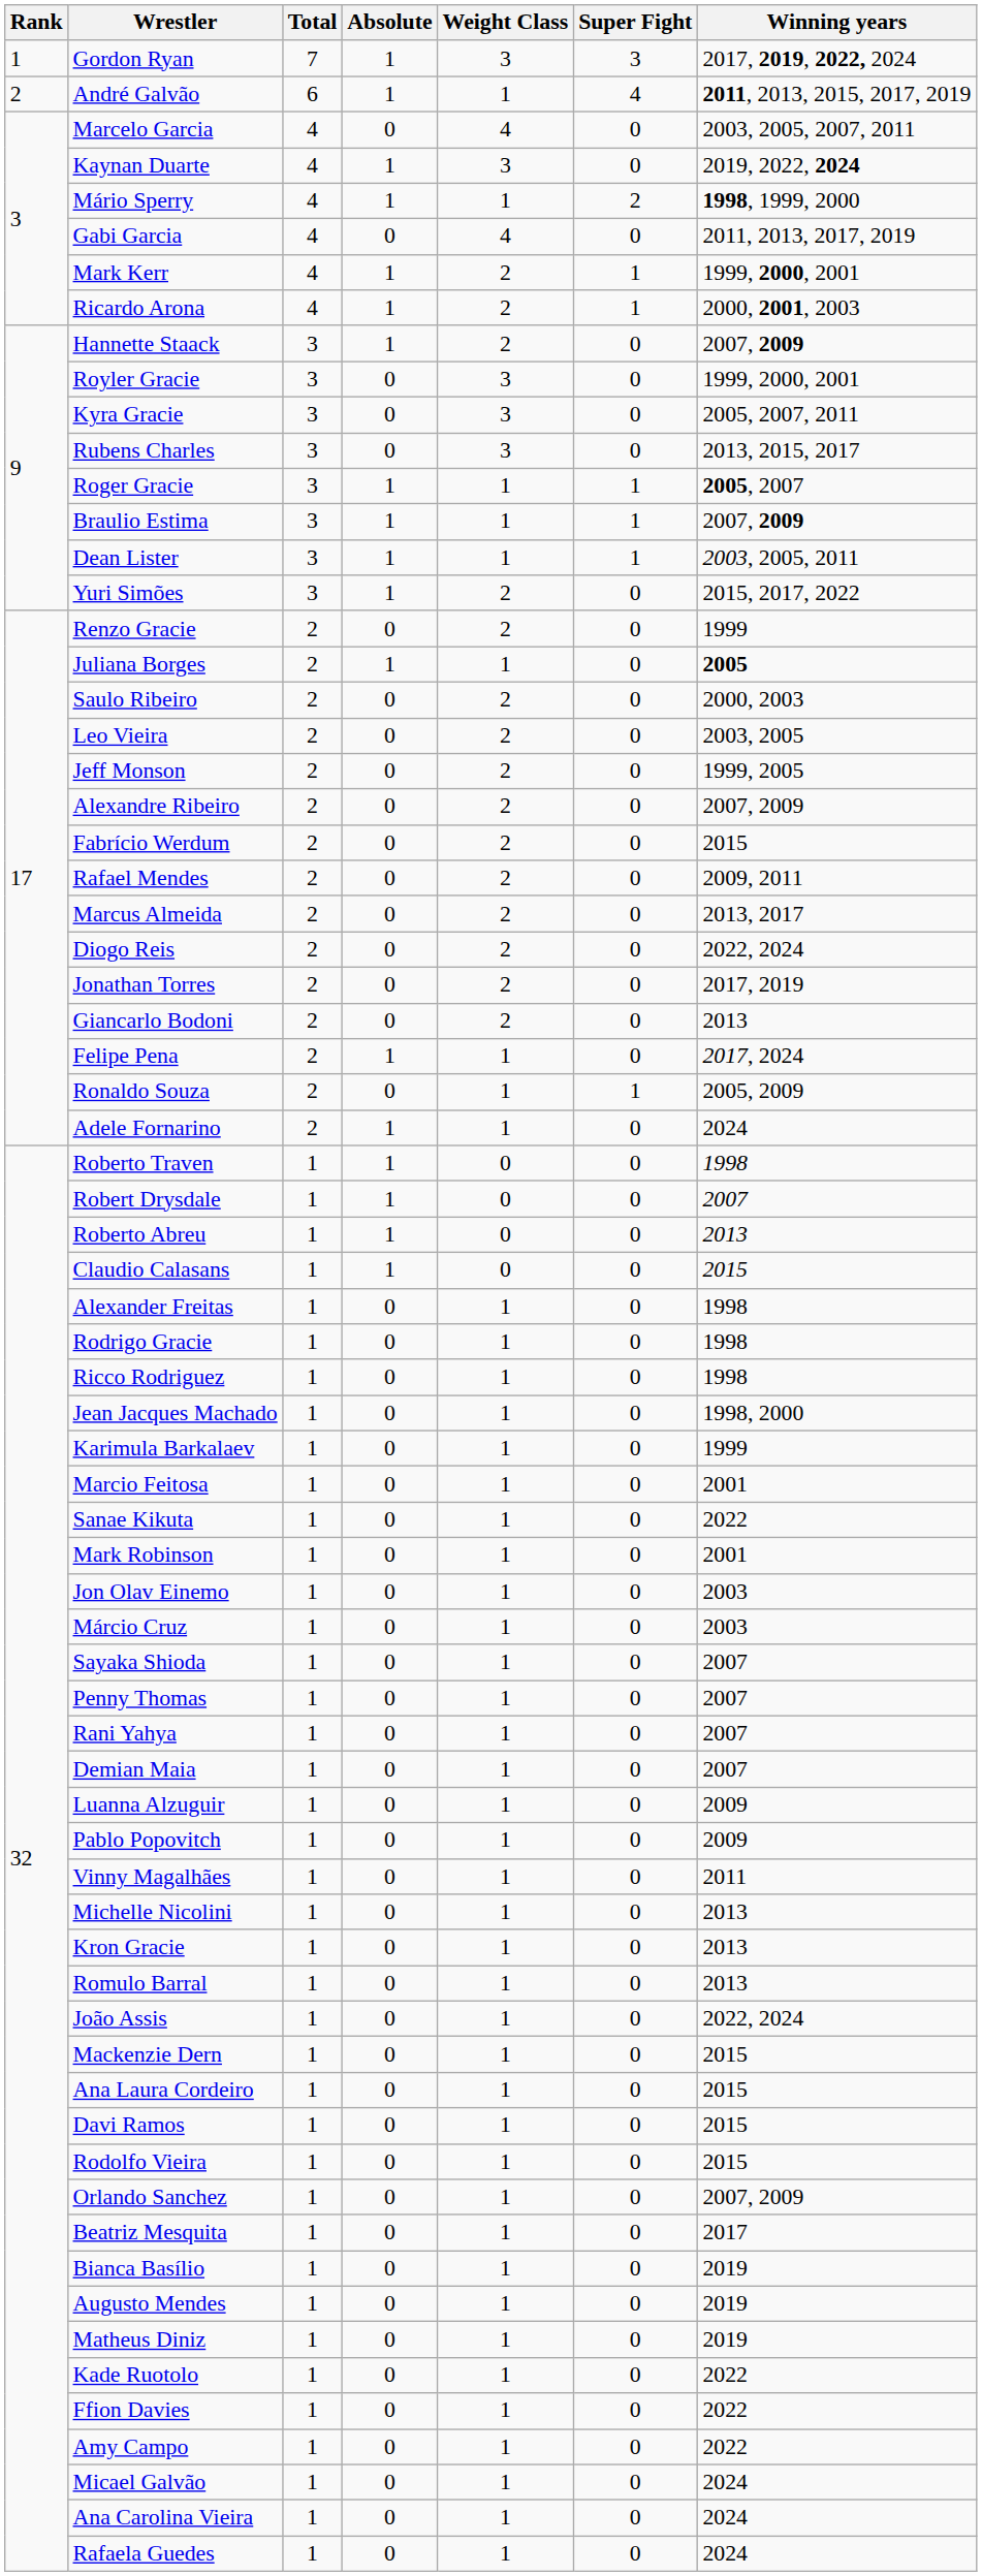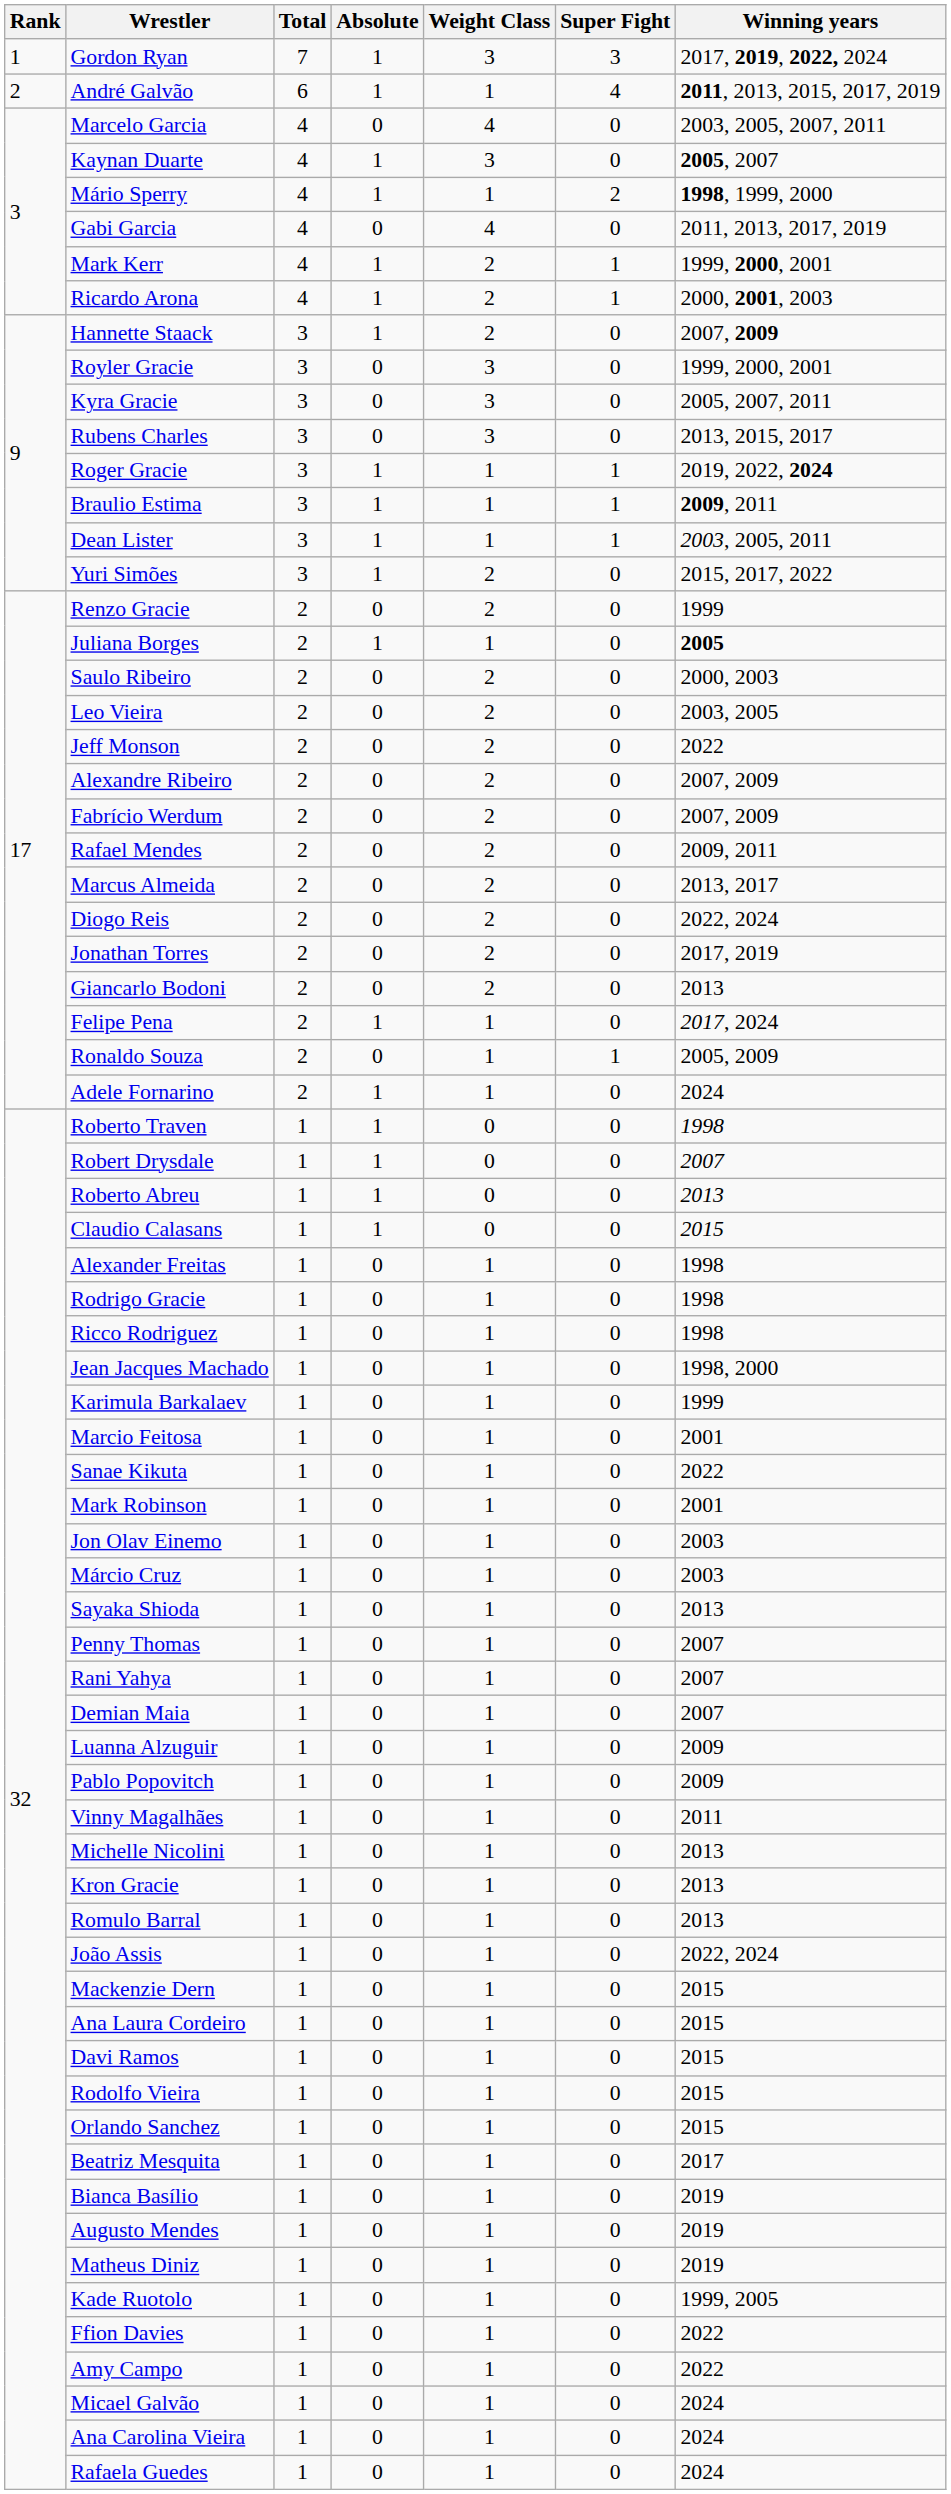 <table class="wikitable sortable">
 <tr>
 <th>Rank</th>
 <th>Wrestler</th>
 <th>Total</th>
 <th>Absolute</th>
 <th>Weight Class</th>
 <th>Super Fight</th>
 <th>Winning years</th>
 </tr>
 <tr>
 <td rowspan=1>1</td>
 <td> <a href='#'>Gordon Ryan</a></td>
 <td align="center">7</td>
 <td align="center">1</td>
 <td align="center">3</td>
 <td align="center">3</td>
 <td>2017, <strong>2019</strong>, <strong>2022,</strong> 2024</td>
 </tr>
 <tr>
 <td>2</td>
 <td> <a href='#'>André Galvão</a></td>
 <td align="center">6</td>
 <td align="center">1</td>
 <td align="center">1</td>
 <td align="center">4</td>
 <td><strong>2011</strong>, 2013, 2015, 2017, 2019</td>
 </tr>
 <tr>
 <td rowspan=6>3</td>
 <td> <a href='#'>Marcelo Garcia</a></td>
 <td align="center">4</td>
 <td align="center">0</td>
 <td align="center">4</td>
 <td align="center">0</td>
 <td>2003, 2005, 2007, 2011</td>
 </tr>
 <tr>
 <td> <a href='#'>Kaynan Duarte</a></td>
 <td align="center">4</td>
 <td align="center">1</td>
 <td align="center">3</td>
 <td align="center">0</td>
-<td>2019, 2022, <strong>2024</strong></td>
+<td><strong>2005</strong>, 2007</td>
 </tr>
 <tr>
 <td> <a href='#'>Mário Sperry</a></td>
 <td align="center">4</td>
 <td align="center">1</td>
 <td align="center">1</td>
 <td align="center">2</td>
 <td><strong>1998</strong>, 1999, 2000</td>
 </tr>
 <tr>
 <td> <a href='#'>Gabi Garcia</a></td>
 <td align="center">4</td>
 <td align="center">0</td>
 <td align="center">4</td>
 <td align="center">0</td>
 <td>2011, 2013, 2017, 2019</td>
 </tr>
 <tr>
 <td> <a href='#'>Mark Kerr</a></td>
 <td align="center">4</td>
 <td align="center">1</td>
 <td align="center">2</td>
 <td align="center">1</td>
 <td>1999, <strong>2000</strong>, 2001</td>
 </tr>
 <tr>
 <td> <a href='#'>Ricardo Arona</a></td>
 <td align="center">4</td>
 <td align="center">1</td>
 <td align="center">2</td>
 <td align="center">1</td>
 <td>2000, <strong>2001</strong>, 2003</td>
 </tr>
 <tr>
 <td rowspan=8>9</td>
 <td> <a href='#'>Hannette Staack</a></td>
 <td align="center">3</td>
 <td align="center">1</td>
 <td align="center">2</td>
 <td align="center">0</td>
 <td>2007, <strong>2009</strong></td>
 </tr>
 <tr>
 <td> <a href='#'>Royler Gracie</a></td>
 <td align="center">3</td>
 <td align="center">0</td>
 <td align="center">3</td>
 <td align="center">0</td>
 <td>1999, 2000, 2001</td>
 </tr>
 <tr>
 <td> <a href='#'>Kyra Gracie</a></td>
 <td align="center">3</td>
 <td align="center">0</td>
 <td align="center">3</td>
 <td align="center">0</td>
 <td>2005, 2007, 2011</td>
 </tr>
 <tr>
 <td> <a href='#'>Rubens Charles</a></td>
 <td align="center">3</td>
 <td align="center">0</td>
 <td align="center">3</td>
 <td align="center">0</td>
 <td>2013, 2015, 2017</td>
 </tr>
 <tr>
 <td> <a href='#'>Roger Gracie</a></td>
 <td align="center">3</td>
 <td align="center">1</td>
 <td align="center">1</td>
 <td align="center">1</td>
-<td><strong>2005</strong>, 2007</td>
+<td>2019, 2022, <strong>2024</strong></td>
 </tr>
 <tr>
 <td> <a href='#'>Braulio Estima</a></td>
 <td align="center">3</td>
 <td align="center">1</td>
 <td align="center">1</td>
 <td align="center">1</td>
-<td>2007, <strong>2009</strong></td>
+<td><strong>2009</strong>, 2011</td>
 </tr>
 <tr>
 <td> <a href='#'>Dean Lister</a></td>
 <td align="center">3</td>
 <td align="center">1</td>
 <td align="center">1</td>
 <td align="center">1</td>
 <td><em>2003</em>, 2005, 2011</td>
 </tr>
 <tr>
 <td> <a href='#'>Yuri Simões</a></td>
 <td align="center">3</td>
 <td align="center">1</td>
 <td align="center">2</td>
 <td align="center">0</td>
 <td>2015, 2017, 2022</td>
 </tr>
 <tr>
 <td rowspan=15>17</td>
 <td> <a href='#'>Renzo Gracie</a></td>
 <td align="center">2</td>
 <td align="center">0</td>
 <td align="center">2</td>
 <td align="center">0</td>
 <td>1999</td>
 </tr>
 <tr>
 <td> <a href='#'>Juliana Borges</a></td>
 <td align="center">2</td>
 <td align="center">1</td>
 <td align="center">1</td>
 <td align="center">0</td>
 <td><strong>2005</strong></td>
 </tr>
 <tr>
 <td> <a href='#'>Saulo Ribeiro</a></td>
 <td align="center">2</td>
 <td align="center">0</td>
 <td align="center">2</td>
 <td align="center">0</td>
 <td>2000, 2003</td>
 </tr>
 <tr>
 <td> <a href='#'>Leo Vieira</a></td>
 <td align="center">2</td>
 <td align="center">0</td>
 <td align="center">2</td>
 <td align="center">0</td>
 <td>2003, 2005</td>
 </tr>
 <tr>
 <td> <a href='#'>Jeff Monson</a></td>
 <td align="center">2</td>
 <td align="center">0</td>
 <td align="center">2</td>
 <td align="center">0</td>
-<td>1999, 2005</td>
+<td>2022</td>
 </tr>
 <tr>
 <td> <a href='#'>Alexandre Ribeiro</a></td>
 <td align="center">2</td>
 <td align="center">0</td>
 <td align="center">2</td>
 <td align="center">0</td>
 <td>2007, 2009</td>
 </tr>
 <tr>
 <td> <a href='#'>Fabrício Werdum</a></td>
 <td align="center">2</td>
 <td align="center">0</td>
 <td align="center">2</td>
 <td align="center">0</td>
-<td>2015</td>
+<td>2007, 2009</td>
 </tr>
 <tr>
 <td> <a href='#'>Rafael Mendes</a></td>
 <td align="center">2</td>
 <td align="center">0</td>
 <td align="center">2</td>
 <td align="center">0</td>
 <td>2009, 2011</td>
 </tr>
 <tr>
 <td> <a href='#'>Marcus Almeida</a></td>
 <td align="center">2</td>
 <td align="center">0</td>
 <td align="center">2</td>
 <td align="center">0</td>
 <td>2013, 2017</td>
 </tr>
 <tr>
 <td> <a href='#'>Diogo Reis</a></td>
 <td align="center">2</td>
 <td align="center">0</td>
 <td align="center">2</td>
 <td align="center">0</td>
 <td>2022, 2024</td>
 </tr>
 <tr>
 <td> <a href='#'>Jonathan Torres</a></td>
 <td align="center">2</td>
 <td align="center">0</td>
 <td align="center">2</td>
 <td align="center">0</td>
 <td>2017, 2019</td>
 </tr>
 <tr>
 <td> <a href='#'>Giancarlo Bodoni</a></td>
 <td align="center">2</td>
 <td align="center">0</td>
 <td align="center">2</td>
 <td align="center">0</td>
 <td>2013</td>
 </tr>
 <tr>
 <td> <a href='#'>Felipe Pena</a></td>
 <td align="center">2</td>
 <td align="center">1</td>
 <td align="center">1</td>
 <td align="center">0</td>
 <td><em>2017</em>, 2024</td>
 </tr>
 <tr>
 <td> <a href='#'>Ronaldo Souza</a></td>
 <td align="center">2</td>
 <td align="center">0</td>
 <td align="center">1</td>
 <td align="center">1</td>
 <td>2005, 2009</td>
 </tr>
 <tr>
 <td> <a href='#'>Adele Fornarino</a></td>
 <td align="center">2</td>
 <td align="center">1</td>
 <td align="center">1</td>
 <td align="center">0</td>
 <td>2024</td>
 </tr>
 <tr>
 <td rowspan=40>32</td>
 <td> <a href='#'>Roberto Traven</a></td>
 <td align="center">1</td>
 <td align="center">1</td>
 <td align="center">0</td>
 <td align="center">0</td>
 <td><em>1998</em></td>
 </tr>
 <tr>
 <td> <a href='#'>Robert Drysdale</a></td>
 <td align="center">1</td>
 <td align="center">1</td>
 <td align="center">0</td>
 <td align="center">0</td>
 <td><em>2007</em></td>
 </tr>
 <tr>
 <td> <a href='#'>Roberto Abreu</a></td>
 <td align="center">1</td>
 <td align="center">1</td>
 <td align="center">0</td>
 <td align="center">0</td>
 <td><em>2013</em></td>
 </tr>
 <tr>
 <td> <a href='#'>Claudio Calasans</a></td>
 <td align="center">1</td>
 <td align="center">1</td>
 <td align="center">0</td>
 <td align="center">0</td>
 <td><em>2015</em></td>
 </tr>
 <tr>
 <td> <a href='#'>Alexander Freitas</a></td>
 <td align="center">1</td>
 <td align="center">0</td>
 <td align="center">1</td>
 <td align="center">0</td>
 <td>1998</td>
 </tr>
 <tr>
 <td> <a href='#'>Rodrigo Gracie</a></td>
 <td align="center">1</td>
 <td align="center">0</td>
 <td align="center">1</td>
 <td align="center">0</td>
 <td>1998</td>
 </tr>
 <tr>
 <td> <a href='#'>Ricco Rodriguez</a></td>
 <td align="center">1</td>
 <td align="center">0</td>
 <td align="center">1</td>
 <td align="center">0</td>
 <td>1998</td>
 </tr>
 <tr>
 <td> <a href='#'>Jean Jacques Machado</a></td>
 <td align="center">1</td>
 <td align="center">0</td>
 <td align="center">1</td>
 <td align="center">0</td>
 <td>1998, 2000</td>
 </tr>
 <tr>
 <td> <a href='#'>Karimula Barkalaev</a></td>
 <td align="center">1</td>
 <td align="center">0</td>
 <td align="center">1</td>
 <td align="center">0</td>
 <td>1999</td>
 </tr>
 <tr>
 <td> <a href='#'>Marcio Feitosa</a></td>
 <td align="center">1</td>
 <td align="center">0</td>
 <td align="center">1</td>
 <td align="center">0</td>
 <td>2001</td>
 </tr>
 <tr>
 <td> <a href='#'>Sanae Kikuta</a></td>
 <td align="center">1</td>
 <td align="center">0</td>
 <td align="center">1</td>
 <td align="center">0</td>
 <td>2022</td>
 </tr>
 <tr>
 <td> <a href='#'>Mark Robinson</a></td>
 <td align="center">1</td>
 <td align="center">0</td>
 <td align="center">1</td>
 <td align="center">0</td>
 <td>2001</td>
 </tr>
 <tr>
 <td> <a href='#'>Jon Olav Einemo</a></td>
 <td align="center">1</td>
 <td align="center">0</td>
 <td align="center">1</td>
 <td align="center">0</td>
 <td>2003</td>
 </tr>
 <tr>
 <td> <a href='#'>Márcio Cruz</a></td>
 <td align="center">1</td>
 <td align="center">0</td>
 <td align="center">1</td>
 <td align="center">0</td>
 <td>2003</td>
 </tr>
 <tr>
 <td> <a href='#'>Sayaka Shioda</a></td>
 <td align="center">1</td>
 <td align="center">0</td>
 <td align="center">1</td>
 <td align="center">0</td>
-<td>2007</td>
+<td>2013</td>
 </tr>
 <tr>
 <td> <a href='#'>Penny Thomas</a></td>
 <td align="center">1</td>
 <td align="center">0</td>
 <td align="center">1</td>
 <td align="center">0</td>
 <td>2007</td>
 </tr>
 <tr>
 <td> <a href='#'>Rani Yahya</a></td>
 <td align="center">1</td>
 <td align="center">0</td>
 <td align="center">1</td>
 <td align="center">0</td>
 <td>2007</td>
 </tr>
 <tr>
 <td> <a href='#'>Demian Maia</a></td>
 <td align="center">1</td>
 <td align="center">0</td>
 <td align="center">1</td>
 <td align="center">0</td>
 <td>2007</td>
 </tr>
 <tr>
 <td> <a href='#'>Luanna Alzuguir</a></td>
 <td align="center">1</td>
 <td align="center">0</td>
 <td align="center">1</td>
 <td align="center">0</td>
 <td>2009</td>
 </tr>
 <tr>
 <td> <a href='#'>Pablo Popovitch</a></td>
 <td align="center">1</td>
 <td align="center">0</td>
 <td align="center">1</td>
 <td align="center">0</td>
 <td>2009</td>
 </tr>
 <tr>
 <td> <a href='#'>Vinny Magalhães</a></td>
 <td align="center">1</td>
 <td align="center">0</td>
 <td align="center">1</td>
 <td align="center">0</td>
 <td>2011</td>
 </tr>
 <tr>
 <td> <a href='#'>Michelle Nicolini</a></td>
 <td align="center">1</td>
 <td align="center">0</td>
 <td align="center">1</td>
 <td align="center">0</td>
 <td>2013</td>
 </tr>
 <tr>
 <td> <a href='#'>Kron Gracie</a></td>
 <td align="center">1</td>
 <td align="center">0</td>
 <td align="center">1</td>
 <td align="center">0</td>
 <td>2013</td>
 </tr>
 <tr>
 <td> <a href='#'>Romulo Barral</a></td>
 <td align="center">1</td>
 <td align="center">0</td>
 <td align="center">1</td>
 <td align="center">0</td>
 <td>2013</td>
 </tr>
 <tr>
 <td> <a href='#'>João Assis</a></td>
 <td align="center">1</td>
 <td align="center">0</td>
 <td align="center">1</td>
 <td align="center">0</td>
 <td>2022, 2024</td>
 </tr>
 <tr>
 <td> <a href='#'>Mackenzie Dern</a></td>
 <td align="center">1</td>
 <td align="center">0</td>
 <td align="center">1</td>
 <td align="center">0</td>
 <td>2015</td>
 </tr>
 <tr>
 <td> <a href='#'>Ana Laura Cordeiro</a></td>
 <td align="center">1</td>
 <td align="center">0</td>
 <td align="center">1</td>
 <td align="center">0</td>
 <td>2015</td>
 </tr>
 <tr>
 <td> <a href='#'>Davi Ramos</a></td>
 <td align="center">1</td>
 <td align="center">0</td>
 <td align="center">1</td>
 <td align="center">0</td>
 <td>2015</td>
 </tr>
 <tr>
 <td> <a href='#'>Rodolfo Vieira</a></td>
 <td align="center">1</td>
 <td align="center">0</td>
 <td align="center">1</td>
 <td align="center">0</td>
 <td>2015</td>
 </tr>
 <tr>
 <td> <a href='#'>Orlando Sanchez</a></td>
 <td align="center">1</td>
 <td align="center">0</td>
 <td align="center">1</td>
 <td align="center">0</td>
-<td>2007, 2009</td>
+<td>2015</td>
 </tr>
 <tr>
 <td> <a href='#'>Beatriz Mesquita</a></td>
 <td align="center">1</td>
 <td align="center">0</td>
 <td align="center">1</td>
 <td align="center">0</td>
 <td>2017</td>
 </tr>
 <tr>
 <td> <a href='#'>Bianca Basílio</a></td>
 <td align="center">1</td>
 <td align="center">0</td>
 <td align="center">1</td>
 <td align="center">0</td>
 <td>2019</td>
 </tr>
 <tr>
 <td> <a href='#'>Augusto Mendes</a></td>
 <td align="center">1</td>
 <td align="center">0</td>
 <td align="center">1</td>
 <td align="center">0</td>
 <td>2019</td>
 </tr>
 <tr>
 <td> <a href='#'>Matheus Diniz</a></td>
 <td align="center">1</td>
 <td align="center">0</td>
 <td align="center">1</td>
 <td align="center">0</td>
 <td>2019</td>
 </tr>
 <tr>
 <td> <a href='#'>Kade Ruotolo</a></td>
 <td align="center">1</td>
 <td align="center">0</td>
 <td align="center">1</td>
 <td align="center">0</td>
-<td>2022</td>
+<td>1999, 2005</td>
 </tr>
 <tr>
 <td> <a href='#'>Ffion Davies</a></td>
 <td align="center">1</td>
 <td align="center">0</td>
 <td align="center">1</td>
 <td align="center">0</td>
 <td>2022</td>
 </tr>
 <tr>
 <td> <a href='#'>Amy Campo</a></td>
 <td align="center">1</td>
 <td align="center">0</td>
 <td align="center">1</td>
 <td align="center">0</td>
 <td>2022</td>
 </tr>
 <tr>
 <td> <a href='#'>Micael Galvão</a></td>
 <td align="center">1</td>
 <td align="center">0</td>
 <td align="center">1</td>
 <td align="center">0</td>
 <td>2024</td>
 </tr>
 <tr>
 <td> <a href='#'>Ana Carolina Vieira</a></td>
 <td align="center">1</td>
 <td align="center">0</td>
 <td align="center">1</td>
 <td align="center">0</td>
 <td>2024</td>
 </tr>
 <tr>
 <td> <a href='#'>Rafaela Guedes</a></td>
 <td align="center">1</td>
 <td align="center">0</td>
 <td align="center">1</td>
 <td align="center">0</td>
 <td>2024</td>
 </tr>
 </table>
